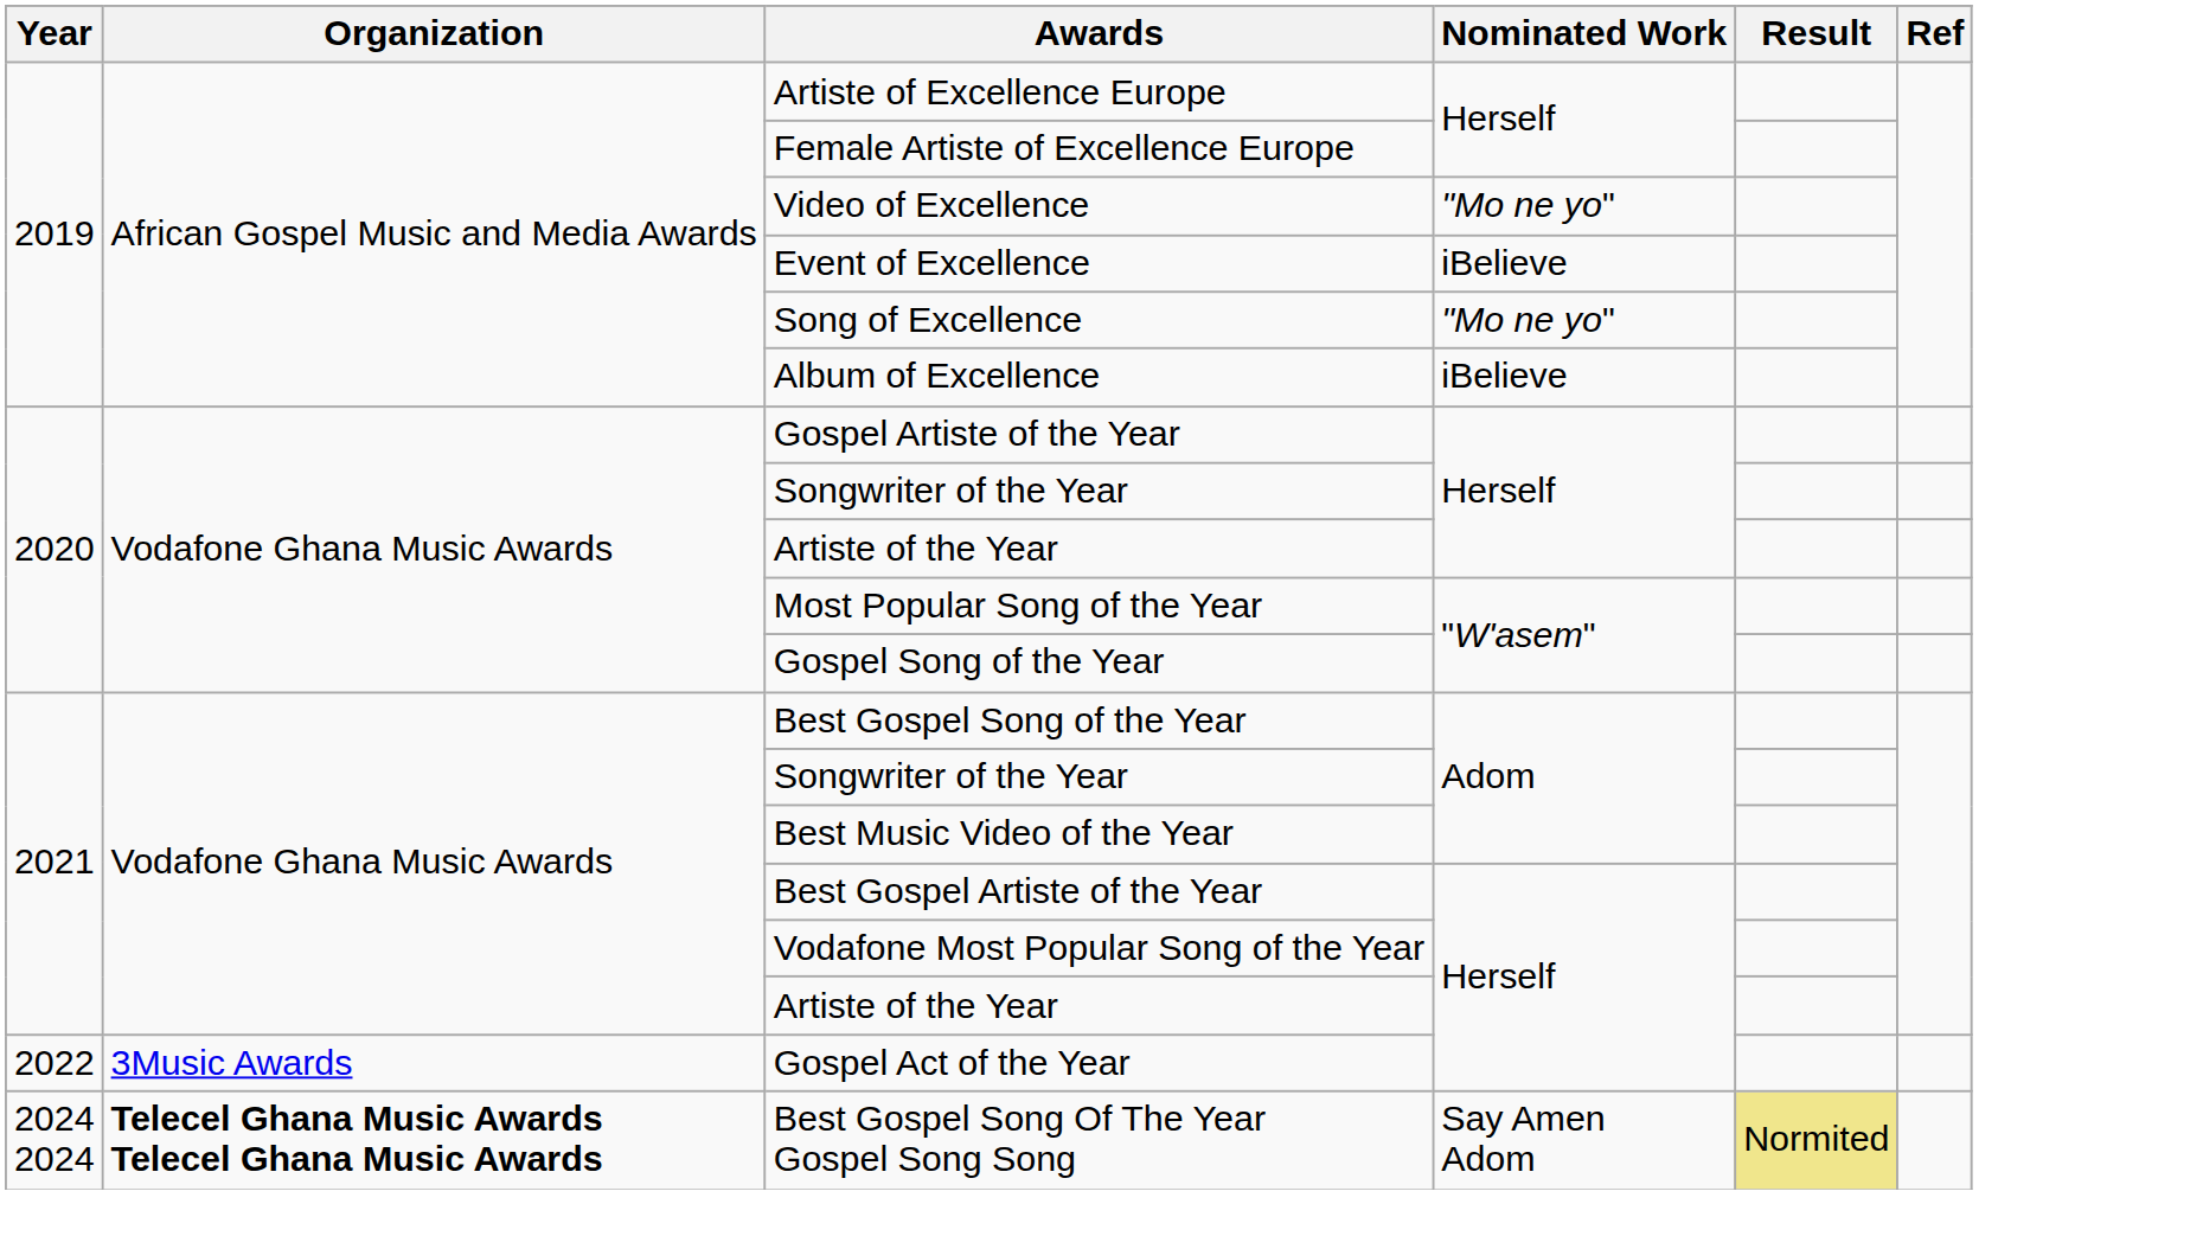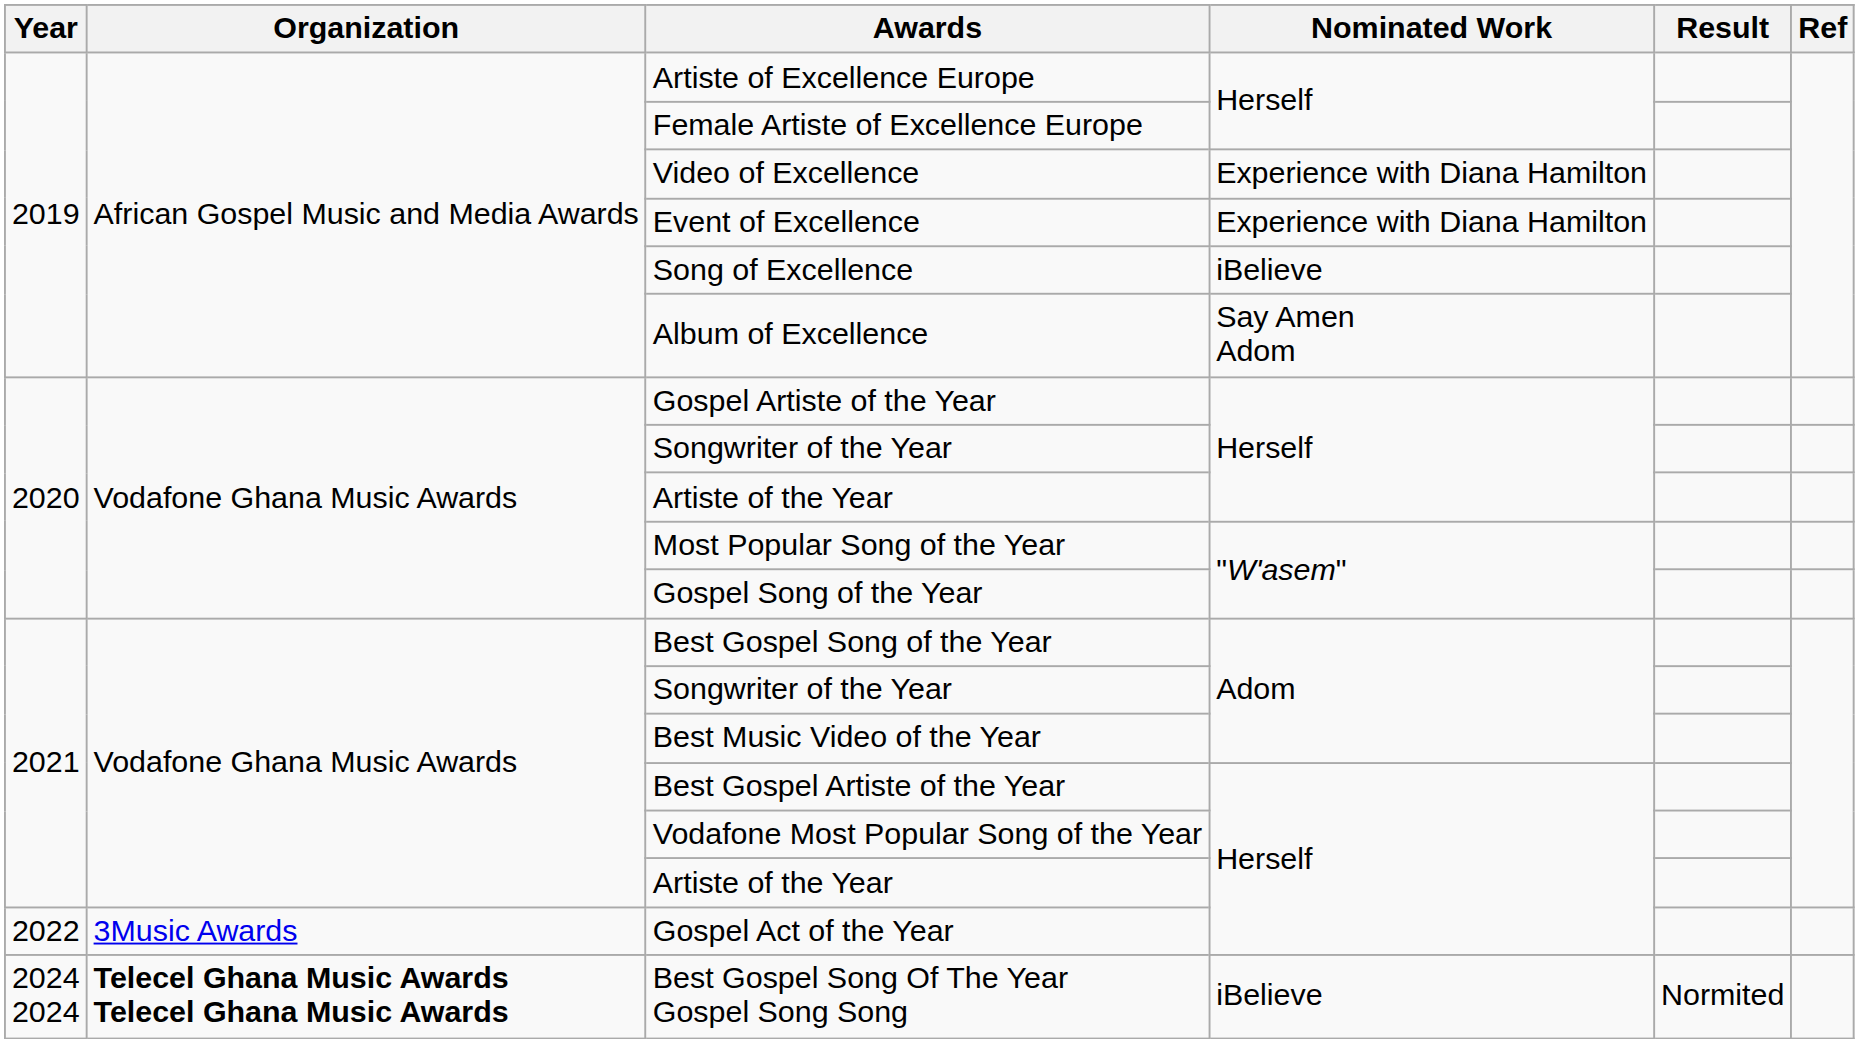 <table class="wikitable">
 <tr>
 <th>Year</th>
 <th>Organization</th>
 <th>Awards</th>
 <th>Nominated Work</th>
 <th>Result</th>
 <th>Ref</th>
 </tr>
 <tr>
 <td rowspan="6">2019</td>
 <td rowspan="6">African Gospel Music and Media Awards</td>
 <td>Artiste of Excellence Europe</td>
 <td rowspan="2">Herself</td>
 <td></td>
 <td rowspan="6"></td>
 </tr>
 <tr>
 <td>Female Artiste of Excellence Europe</td>
 <td></td>
 </tr>
 <tr>
 <td>Video of Excellence</td>
-<td><em>"Mo ne yo</em>"</td>
+<td>Experience with Diana Hamilton</td>
 <td></td>
 </tr>
 <tr>
 <td>Event of Excellence</td>
+<td>Experience with Diana Hamilton</td>
+<td></td>
+</tr>
+<tr>
+<td>Song of Excellence</td>
 <td>iBelieve</td>
 <td></td>
 </tr>
 <tr>
-<td>Song of Excellence</td>
-<td><em>"Mo ne yo</em>"</td>
-<td></td>
-</tr>
-<tr>
 <td>Album of Excellence</td>
-<td>iBelieve</td>
+<td>Say Amen<br>Adom</td>
 <td></td>
 </tr>
 <tr>
 <td rowspan="5">2020</td>
 <td rowspan="5">Vodafone Ghana Music Awards</td>
 <td>Gospel Artiste of the Year</td>
 <td rowspan="3">Herself</td>
 <td></td>
 <td></td>
 </tr>
 <tr>
 <td>Songwriter of the Year</td>
 <td></td>
 <td></td>
 </tr>
 <tr>
 <td>Artiste of the Year</td>
 <td></td>
 <td></td>
 </tr>
 <tr>
 <td>Most Popular Song of the Year</td>
 <td rowspan="2">"<em>W'asem</em>"</td>
 <td></td>
 <td></td>
 </tr>
 <tr>
 <td>Gospel Song of the Year</td>
 <td></td>
 <td></td>
 </tr>
 <tr>
 <td rowspan="6">2021</td>
 <td rowspan="6">Vodafone Ghana Music Awards</td>
 <td>Best Gospel Song of the Year</td>
 <td rowspan="3">Adom</td>
 <td></td>
 <td rowspan="6"></td>
 </tr>
 <tr>
 <td>Songwriter of the Year</td>
 <td></td>
 </tr>
 <tr>
 <td>Best Music Video of the Year</td>
 <td></td>
 </tr>
 <tr>
 <td>Best Gospel Artiste of the Year</td>
 <td rowspan="4">Herself</td>
 <td></td>
 </tr>
 <tr>
 <td>Vodafone Most Popular Song of the Year</td>
 <td></td>
 </tr>
 <tr>
 <td>Artiste of the Year</td>
 <td></td>
 </tr>
 <tr>
 <td>2022</td>
 <td><a href='#'>3Music Awards</a></td>
 <td>Gospel Act of the Year</td>
 <td></td>
 <td></td>
 </tr>
 <tr>
 <td>2024<br>2024</td>
 <td><strong>Telecel Ghana Music Awards<br>Telecel Ghana Music Awards</strong></td>
 <td>Best Gospel Song Of The Year<br>Gospel Song Song</td>
-<td>Say Amen<br>Adom</td>
-<td style="background: khaki;">Normited</td>
+<td>iBelieve</td>
+<td>Normited</td>
 <td></td>
 </tr>
 </table>
